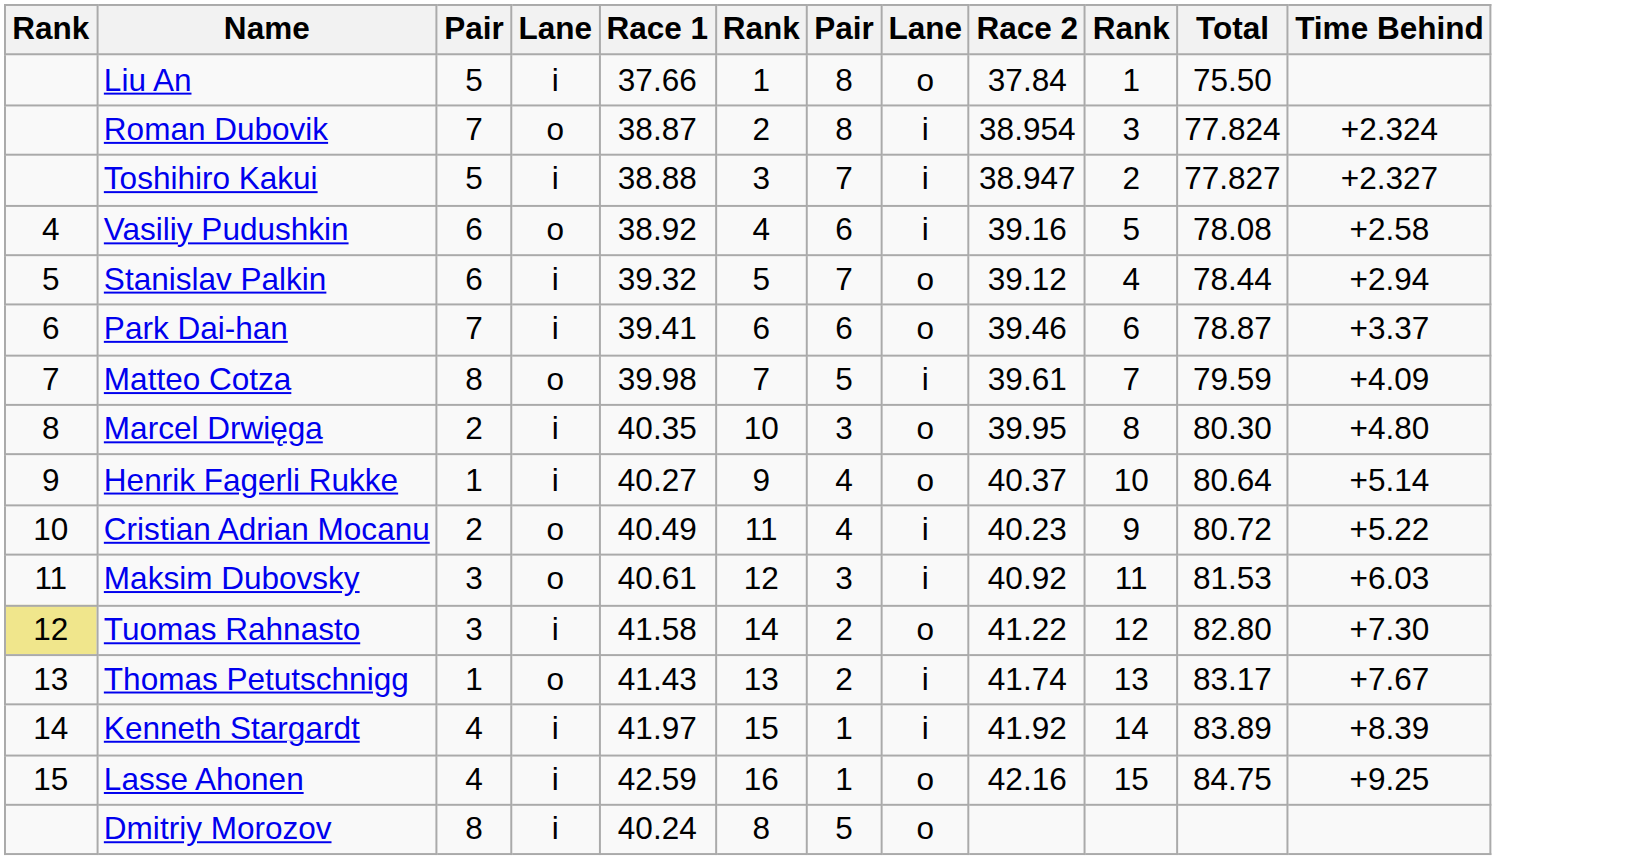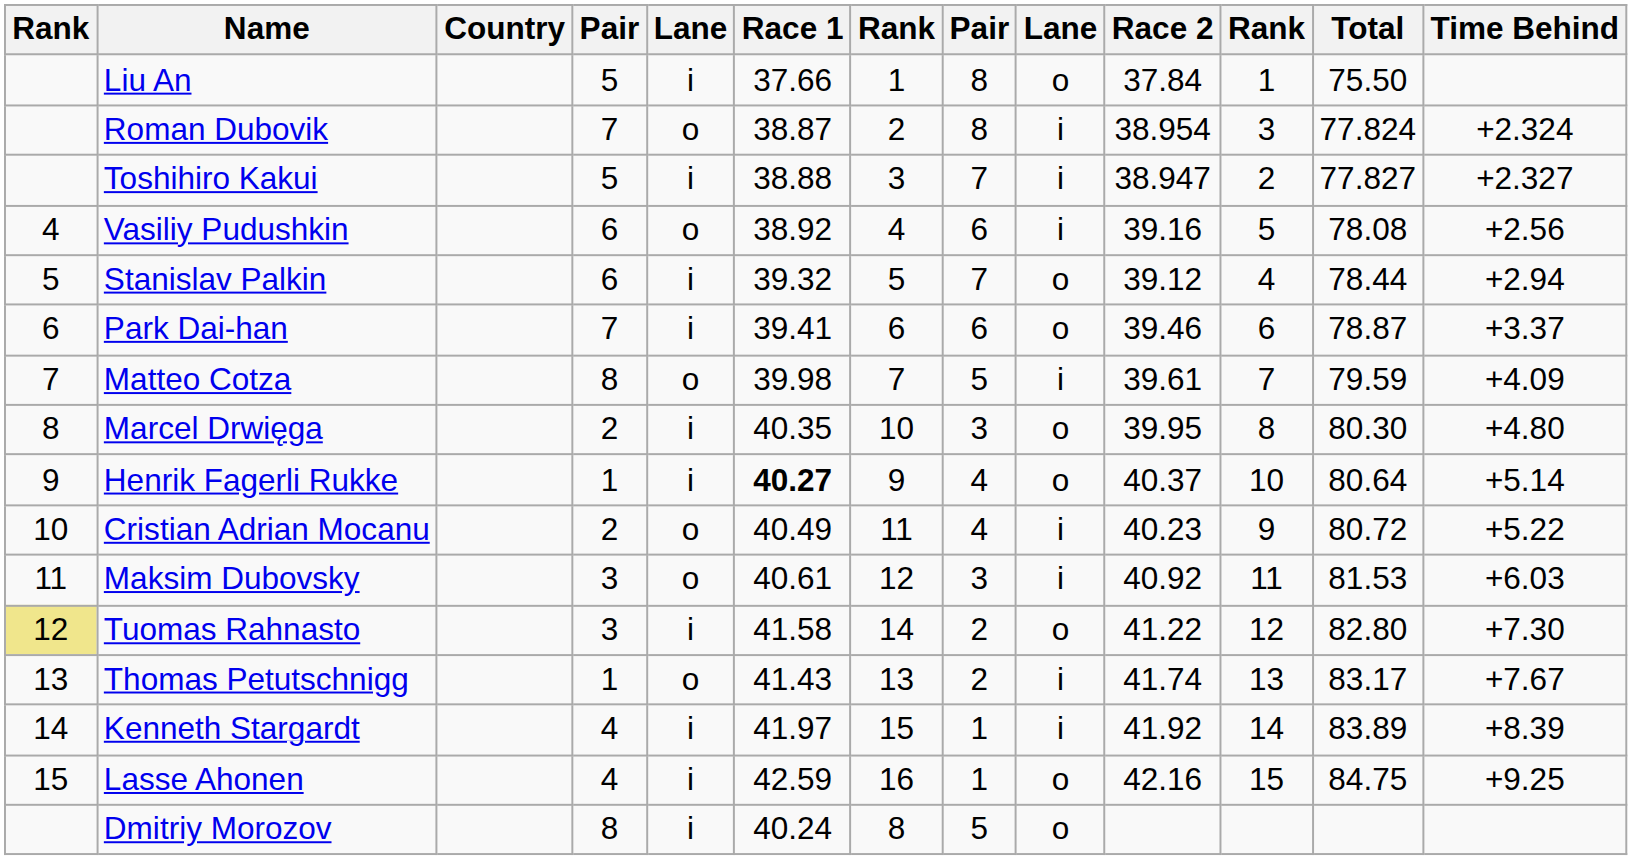 <table class="wikitable sortable" style="text-align:center">
 <tr>
 <th>Rank</th>
 <th>Name</th>
+<th>Country</th>
 <th>Pair</th>
 <th>Lane</th>
 <th>Race 1</th>
 <th>Rank</th>
 <th>Pair</th>
 <th>Lane</th>
 <th>Race 2</th>
 <th>Rank</th>
 <th>Total</th>
 <th>Time Behind</th>
 </tr>
 <tr>
 <td></td>
 <td align=left><a href='#'>Liu An</a></td>
+<td align=left></td>
 <td>5</td>
 <td>i</td>
 <td>37.66</td>
 <td>1</td>
 <td>8</td>
 <td>o</td>
 <td>37.84</td>
 <td>1</td>
 <td>75.50</td>
 <td></td>
 </tr>
 <tr>
 <td></td>
 <td align=left><a href='#'>Roman Dubovik</a></td>
+<td align=left></td>
 <td>7</td>
 <td>o</td>
 <td>38.87</td>
 <td>2</td>
 <td>8</td>
 <td>i</td>
 <td>38.954</td>
 <td>3</td>
 <td>77.824</td>
 <td>+2.324</td>
 </tr>
 <tr>
 <td></td>
 <td align=left><a href='#'>Toshihiro Kakui</a></td>
+<td align=left></td>
 <td>5</td>
 <td>i</td>
 <td>38.88</td>
 <td>3</td>
 <td>7</td>
 <td>i</td>
 <td>38.947</td>
 <td>2</td>
 <td>77.827</td>
 <td>+2.327</td>
 </tr>
 <tr>
 <td>4</td>
 <td align=left><a href='#'>Vasiliy Pudushkin</a></td>
+<td align=left></td>
 <td>6</td>
 <td>o</td>
 <td>38.92</td>
 <td>4</td>
 <td>6</td>
 <td>i</td>
 <td>39.16</td>
 <td>5</td>
 <td>78.08</td>
-<td>+2.58</td>
+<td>+2.56</td>
 </tr>
 <tr>
 <td>5</td>
 <td align=left><a href='#'>Stanislav Palkin</a></td>
+<td align=left></td>
 <td>6</td>
 <td>i</td>
 <td>39.32</td>
 <td>5</td>
 <td>7</td>
 <td>o</td>
 <td>39.12</td>
 <td>4</td>
 <td>78.44</td>
 <td>+2.94</td>
 </tr>
 <tr>
 <td>6</td>
 <td align=left><a href='#'>Park Dai-han</a></td>
+<td align=left></td>
 <td>7</td>
 <td>i</td>
 <td>39.41</td>
 <td>6</td>
 <td>6</td>
 <td>o</td>
 <td>39.46</td>
 <td>6</td>
 <td>78.87</td>
 <td>+3.37</td>
 </tr>
 <tr>
 <td>7</td>
 <td align=left><a href='#'>Matteo Cotza</a></td>
+<td align=left></td>
 <td>8</td>
 <td>o</td>
 <td>39.98</td>
 <td>7</td>
 <td>5</td>
 <td>i</td>
 <td>39.61</td>
 <td>7</td>
 <td>79.59</td>
 <td>+4.09</td>
 </tr>
 <tr>
 <td>8</td>
 <td align=left><a href='#'>Marcel Drwięga</a></td>
+<td align=left></td>
 <td>2</td>
 <td>i</td>
 <td>40.35</td>
 <td>10</td>
 <td>3</td>
 <td>o</td>
 <td>39.95</td>
 <td>8</td>
 <td>80.30</td>
 <td>+4.80</td>
 </tr>
 <tr>
 <td>9</td>
 <td align=left><a href='#'>Henrik Fagerli Rukke</a></td>
+<td align=left></td>
 <td>1</td>
 <td>i</td>
-<td>40.27</td>
+<td><strong>40.27</strong></td>
 <td>9</td>
 <td>4</td>
 <td>o</td>
 <td>40.37</td>
 <td>10</td>
 <td>80.64</td>
 <td>+5.14</td>
 </tr>
 <tr>
 <td>10</td>
 <td align=left><a href='#'>Cristian Adrian Mocanu</a></td>
+<td align=left></td>
 <td>2</td>
 <td>o</td>
 <td>40.49</td>
 <td>11</td>
 <td>4</td>
 <td>i</td>
 <td>40.23</td>
 <td>9</td>
 <td>80.72</td>
 <td>+5.22</td>
 </tr>
 <tr>
 <td>11</td>
 <td align=left><a href='#'>Maksim Dubovsky</a></td>
+<td align=left></td>
 <td>3</td>
 <td>o</td>
 <td>40.61</td>
 <td>12</td>
 <td>3</td>
 <td>i</td>
 <td>40.92</td>
 <td>11</td>
 <td>81.53</td>
 <td>+6.03</td>
 </tr>
 <tr>
 <td style="background: khaki;">12</td>
 <td align=left><a href='#'>Tuomas Rahnasto</a></td>
+<td align=left></td>
 <td>3</td>
 <td>i</td>
 <td>41.58</td>
 <td>14</td>
 <td>2</td>
 <td>o</td>
 <td>41.22</td>
 <td>12</td>
 <td>82.80</td>
 <td>+7.30</td>
 </tr>
 <tr>
 <td>13</td>
 <td align=left><a href='#'>Thomas Petutschnigg</a></td>
+<td align=left></td>
 <td>1</td>
 <td>o</td>
 <td>41.43</td>
 <td>13</td>
 <td>2</td>
 <td>i</td>
 <td>41.74</td>
 <td>13</td>
 <td>83.17</td>
 <td>+7.67</td>
 </tr>
 <tr>
 <td>14</td>
 <td align=left><a href='#'>Kenneth Stargardt</a></td>
+<td align=left></td>
 <td>4</td>
 <td>i</td>
 <td>41.97</td>
 <td>15</td>
 <td>1</td>
 <td>i</td>
 <td>41.92</td>
 <td>14</td>
 <td>83.89</td>
 <td>+8.39</td>
 </tr>
 <tr>
 <td>15</td>
 <td align=left><a href='#'>Lasse Ahonen</a></td>
+<td align=left></td>
 <td>4</td>
 <td>i</td>
 <td>42.59</td>
 <td>16</td>
 <td>1</td>
 <td>o</td>
 <td>42.16</td>
 <td>15</td>
 <td>84.75</td>
 <td>+9.25</td>
 </tr>
 <tr>
 <td></td>
 <td align=left><a href='#'>Dmitriy Morozov</a></td>
+<td align=left></td>
 <td>8</td>
 <td>i</td>
 <td>40.24</td>
 <td>8</td>
 <td>5</td>
 <td>o</td>
 <td></td>
 <td></td>
 <td></td>
 <td></td>
 </tr>
 </table>
